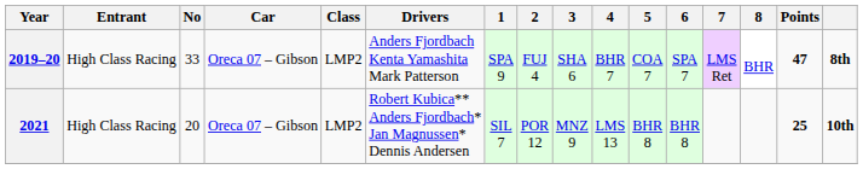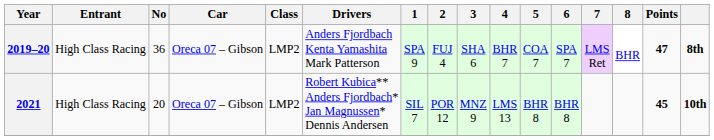 <table class="wikitable" style="text-align:center; font-size:90%">
 <tr>
 <th>Year</th>
 <th>Entrant</th>
 <th>No</th>
 <th>Car</th>
 <th>Class</th>
 <th>Drivers</th>
 <th>1</th>
 <th>2</th>
 <th>3</th>
 <th>4</th>
 <th>5</th>
 <th>6</th>
 <th>7</th>
 <th>8</th>
 <th>Points</th>
 <th></th>
 </tr>
 <tr>
 <th><a href='#'>2019–20</a></th>
 <td> High Class Racing</td>
-<td>33</td>
+<td>36</td>
 <td><a href='#'>Oreca 07</a> – Gibson</td>
 <td>LMP2</td>
 <td style="text-align:left"> <a href='#'>Anders Fjordbach</a><br> <a href='#'>Kenta Yamashita</a><br> Mark Patterson</td>
 <td style="background:#dfffdf;"><br><a href='#'>SPA</a><br>9</td>
 <td style="background:#dfffdf;"><br><a href='#'>FUJ</a><br>4</td>
 <td style="background:#dfffdf;"><br><a href='#'>SHA</a><br>6</td>
 <td style="background:#dfffdf;"><br><a href='#'>BHR</a><br>7</td>
 <td style="background:#dfffdf;"><br><a href='#'>COA</a><br>7</td>
 <td style="background:#dfffdf;"><br><a href='#'>SPA</a><br>7</td>
 <td style="background:#efcfff;"><br><a href='#'>LMS</a><br>Ret</td>
 <td style="background-color:#ffffff"><br><a href='#'>BHR</a></td>
 <td><strong>47</strong></td>
 <td><strong>8th</strong></td>
 </tr>
 <tr>
 <th><a href='#'>2021</a></th>
 <td> High Class Racing</td>
 <td>20</td>
 <td><a href='#'>Oreca 07</a> – Gibson</td>
 <td>LMP2</td>
 <td style="text-align:left"> <a href='#'>Robert Kubica</a>**<br> <a href='#'>Anders Fjordbach</a>*<br> <a href='#'>Jan Magnussen</a>*<br> Dennis Andersen</td>
 <td style="background:#dfffdf;"><br><a href='#'>SIL</a><br>7</td>
 <td style="background:#dfffdf;"><br><a href='#'>POR</a><br>12</td>
 <td style="background:#dfffdf;"><br><a href='#'>MNZ</a><br>9</td>
 <td style="background:#dfffdf;"><br><a href='#'>LMS</a><br>13</td>
 <td style="background:#dfffdf;"><br><a href='#'>BHR</a><br>8</td>
 <td style="background:#dfffdf;"><br><a href='#'>BHR</a><br>8</td>
 <td></td>
 <td></td>
-<td><strong>25</strong></td>
+<td><strong>45</strong></td>
 <td><strong>10th</strong></td>
 </tr>
 <tr>
 </tr>
 </table>
